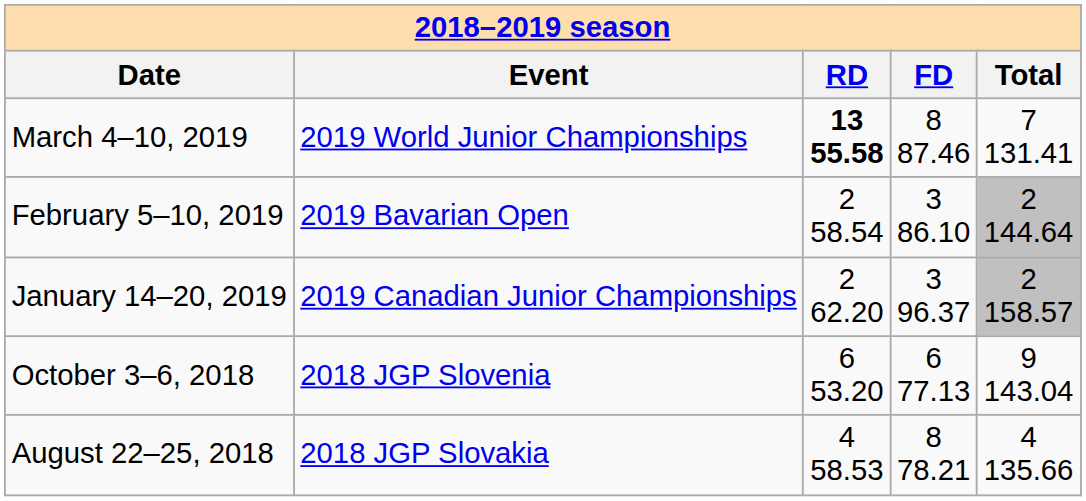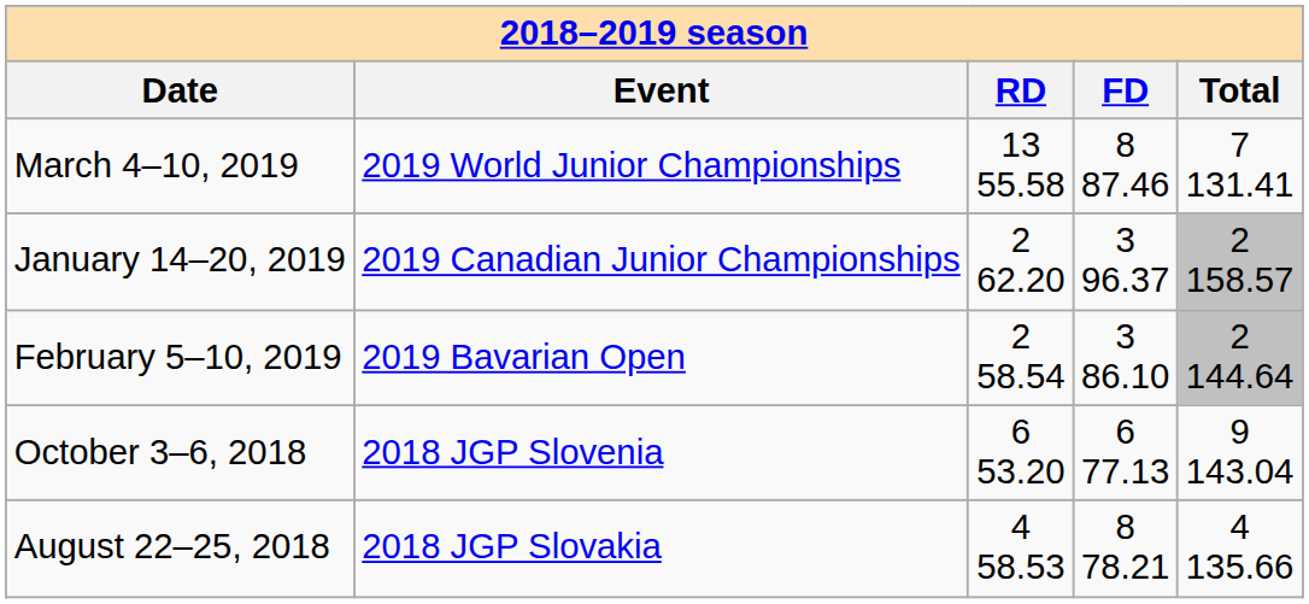 <table class="wikitable">
 <tr>
 <td style="background-color: #ffdead; " colspan=5 align=center><a href='#'><strong>2018–2019 season</strong></a></td>
 </tr>
 <tr>
 <th>Date</th>
 <th>Event</th>
 <th><a href='#'>RD</a></th>
 <th><a href='#'>FD</a></th>
 <th>Total</th>
 </tr>
 <tr>
 <td>March 4–10, 2019</td>
 <td><a href='#'>2019 World Junior Championships</a></td>
-<td align=center><strong>13 <br> 55.58</strong></td>
+<td align=center>13 <br> 55.58</td>
 <td align=center>8 <br> 87.46</td>
 <td align=center>7 <br> 131.41</td>
+</tr>
+<tr>
+<td>January 14–20, 2019</td>
+<td><a href='#'>2019 Canadian Junior Championships</a></td>
+<td align=center>2 <br> 62.20</td>
+<td align=center>3 <br> 96.37</td>
+<td align=center bgcolor=silver>2 <br> 158.57</td>
 </tr>
 <tr>
 <td>February 5–10, 2019</td>
 <td><a href='#'>2019 Bavarian Open</a></td>
 <td align=center>2 <br> 58.54</td>
 <td align=center>3 <br> 86.10</td>
 <td align=center bgcolor=silver>2 <br> 144.64</td>
-</tr>
-<tr>
-<td>January 14–20, 2019</td>
-<td><a href='#'>2019 Canadian Junior Championships</a></td>
-<td align=center>2 <br> 62.20</td>
-<td align=center>3 <br> 96.37</td>
-<td align=center bgcolor=silver>2 <br> 158.57</td>
 </tr>
 <tr>
 <td>October 3–6, 2018</td>
 <td><a href='#'>2018 JGP Slovenia</a></td>
 <td align=center>6 <br> 53.20</td>
 <td align=center>6 <br> 77.13</td>
 <td align=center>9 <br> 143.04</td>
 </tr>
 <tr>
 <td>August 22–25, 2018</td>
 <td><a href='#'>2018 JGP Slovakia</a></td>
 <td align=center>4 <br> 58.53</td>
 <td align=center>8 <br> 78.21</td>
 <td align=center>4 <br> 135.66</td>
 </tr>
 </table>
